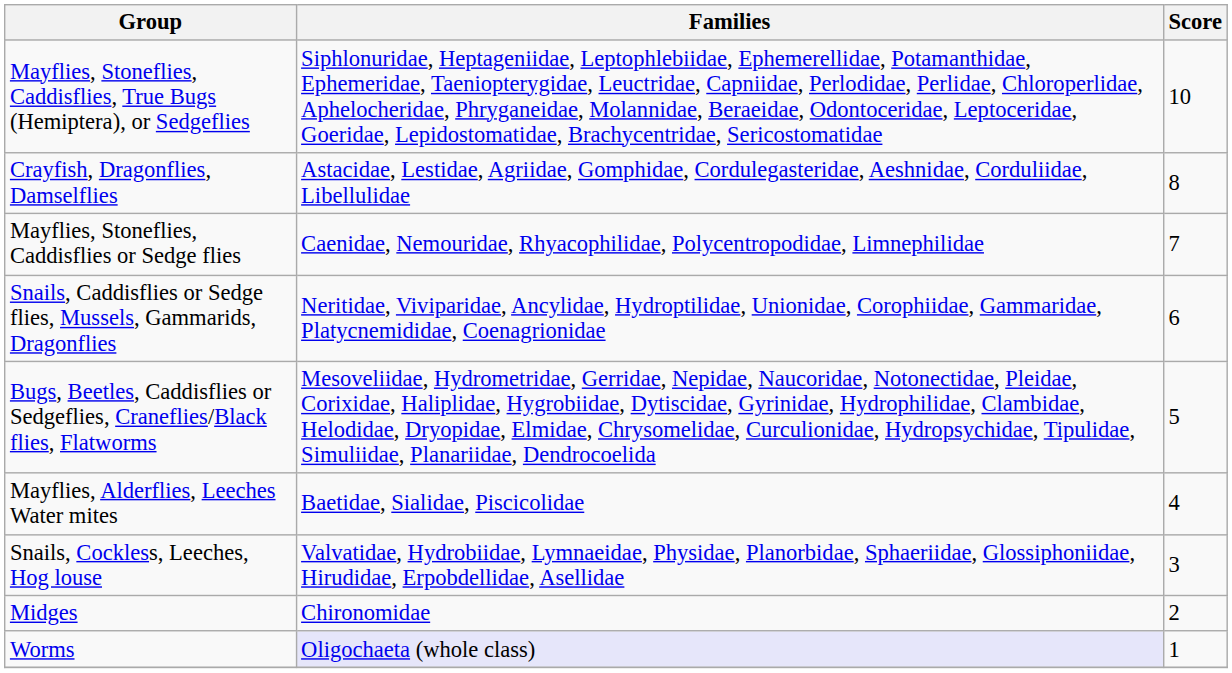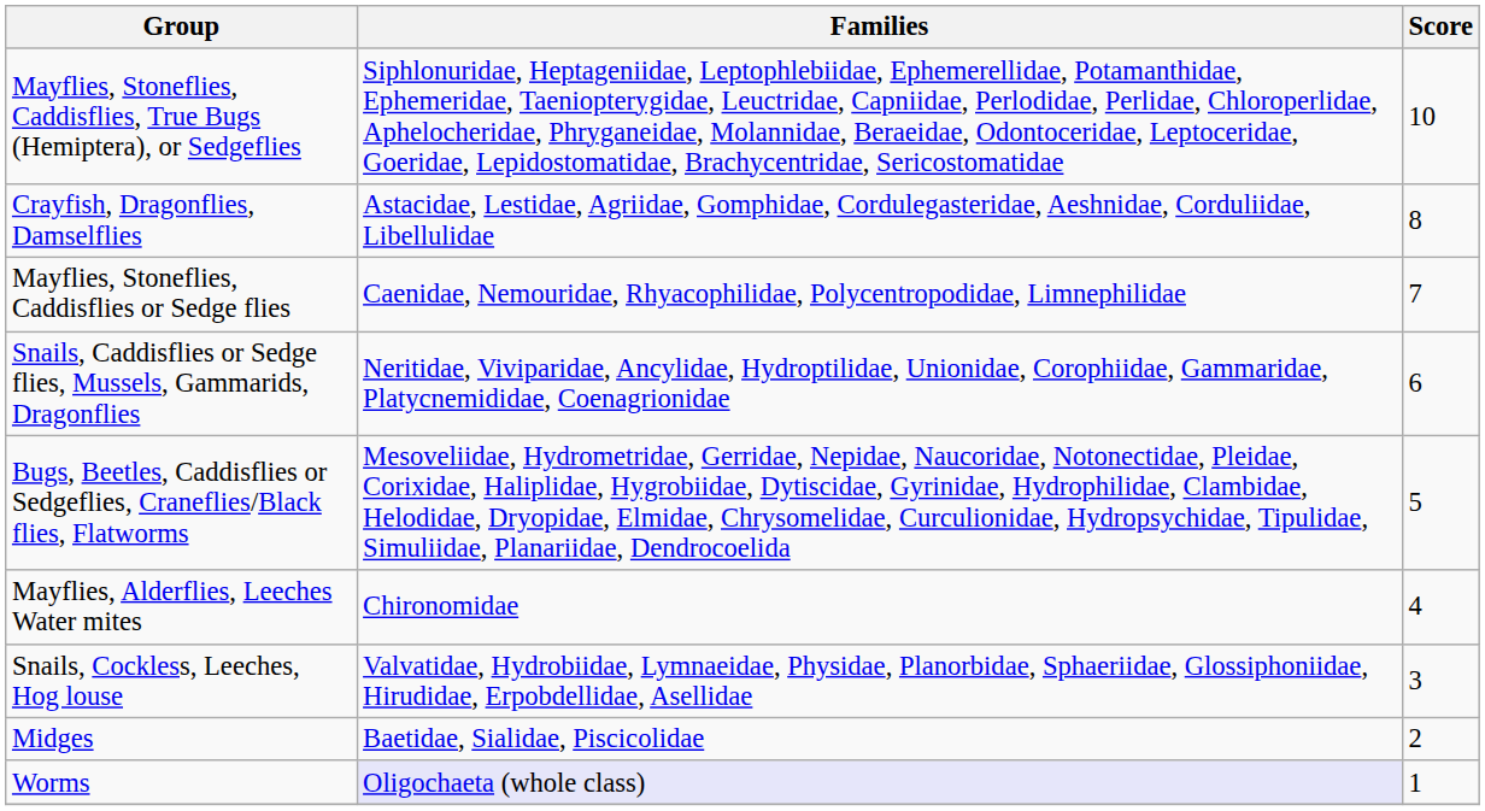 <table class="wikitable">
 <tr>
 <th>Group</th>
 <th>Families</th>
 <th>Score</th>
 </tr>
 <tr>
 <td><a href='#'>Mayflies</a>, <a href='#'>Stoneflies</a>, <a href='#'>Caddisflies</a>, <a href='#'>True Bugs</a> (Hemiptera), or <a href='#'>Sedgeflies</a></td>
 <td><a href='#'>Siphlonuridae</a>, <a href='#'>Heptageniidae</a>, <a href='#'>Leptophlebiidae</a>, <a href='#'>Ephemerellidae</a>, <a href='#'>Potamanthidae</a>, <a href='#'>Ephemeridae</a>, <a href='#'>Taeniopterygidae</a>, <a href='#'>Leuctridae</a>, <a href='#'>Capniidae</a>, <a href='#'>Perlodidae</a>, <a href='#'>Perlidae</a>, <a href='#'>Chloroperlidae</a>, <a href='#'>Aphelocheridae</a>, <a href='#'>Phryganeidae</a>, <a href='#'>Molannidae</a>, <a href='#'>Beraeidae</a>, <a href='#'>Odontoceridae</a>, <a href='#'>Leptoceridae</a>, <a href='#'>Goeridae</a>, <a href='#'>Lepidostomatidae</a>, <a href='#'>Brachycentridae</a>, <a href='#'>Sericostomatidae</a></td>
 <td>10</td>
 </tr>
 <tr>
 <td><a href='#'>Crayfish</a>, <a href='#'>Dragonflies</a>, <a href='#'>Damselflies</a></td>
 <td><a href='#'>Astacidae</a>, <a href='#'>Lestidae</a>, <a href='#'>Agriidae</a>, <a href='#'>Gomphidae</a>, <a href='#'>Cordulegasteridae</a>, <a href='#'>Aeshnidae</a>, <a href='#'>Corduliidae</a>, <a href='#'>Libellulidae</a></td>
 <td>8</td>
 </tr>
 <tr>
 <td>Mayflies, Stoneflies, Caddisflies or Sedge flies</td>
 <td><a href='#'>Caenidae</a>, <a href='#'>Nemouridae</a>, <a href='#'>Rhyacophilidae</a>, <a href='#'>Polycentropodidae</a>, <a href='#'>Limnephilidae</a></td>
 <td>7</td>
 </tr>
 <tr>
 <td><a href='#'>Snails</a>, Caddisflies or Sedge flies, <a href='#'>Mussels</a>, Gammarids, <a href='#'>Dragonflies</a></td>
 <td><a href='#'>Neritidae</a>, <a href='#'>Viviparidae</a>, <a href='#'>Ancylidae</a>, <a href='#'>Hydroptilidae</a>, <a href='#'>Unionidae</a>, <a href='#'>Corophiidae</a>, <a href='#'>Gammaridae</a>, <a href='#'>Platycnemididae</a>, <a href='#'>Coenagrionidae</a></td>
 <td>6</td>
 </tr>
 <tr>
 <td><a href='#'>Bugs</a>, <a href='#'>Beetles</a>, Caddisflies or Sedgeflies, <a href='#'>Craneflies</a>/<a href='#'>Black flies</a>, <a href='#'>Flatworms</a></td>
 <td><a href='#'>Mesoveliidae</a>, <a href='#'>Hydrometridae</a>, <a href='#'>Gerridae</a>, <a href='#'>Nepidae</a>, <a href='#'>Naucoridae</a>, <a href='#'>Notonectidae</a>, <a href='#'>Pleidae</a>, <a href='#'>Corixidae</a>, <a href='#'>Haliplidae</a>, <a href='#'>Hygrobiidae</a>, <a href='#'>Dytiscidae</a>, <a href='#'>Gyrinidae</a>, <a href='#'>Hydrophilidae</a>, <a href='#'>Clambidae</a>, <a href='#'>Helodidae</a>, <a href='#'>Dryopidae</a>, <a href='#'>Elmidae</a>, <a href='#'>Chrysomelidae</a>, <a href='#'>Curculionidae</a>, <a href='#'>Hydropsychidae</a>, <a href='#'>Tipulidae</a>, <a href='#'>Simuliidae</a>, <a href='#'>Planariidae</a>, <a href='#'>Dendrocoelida</a></td>
 <td>5</td>
 </tr>
 <tr>
 <td>Mayflies, <a href='#'>Alderflies</a>, <a href='#'>Leeches</a> Water mites</td>
-<td><a href='#'>Baetidae</a>, <a href='#'>Sialidae</a>, <a href='#'>Piscicolidae</a></td>
+<td><a href='#'>Chironomidae</a></td>
 <td>4</td>
 </tr>
 <tr>
 <td>Snails, <a href='#'>Cockles</a>s, Leeches, <a href='#'>Hog louse</a></td>
 <td><a href='#'>Valvatidae</a>, <a href='#'>Hydrobiidae</a>, <a href='#'>Lymnaeidae</a>, <a href='#'>Physidae</a>, <a href='#'>Planorbidae</a>, <a href='#'>Sphaeriidae</a>, <a href='#'>Glossiphoniidae</a>, <a href='#'>Hirudidae</a>, <a href='#'>Erpobdellidae</a>, <a href='#'>Asellidae</a></td>
 <td>3</td>
 </tr>
 <tr>
 <td><a href='#'>Midges</a></td>
-<td><a href='#'>Chironomidae</a></td>
+<td><a href='#'>Baetidae</a>, <a href='#'>Sialidae</a>, <a href='#'>Piscicolidae</a></td>
 <td>2</td>
 </tr>
 <tr>
 <td><a href='#'>Worms</a></td>
 <td style="background: lavender;"><a href='#'>Oligochaeta</a> (whole class)</td>
 <td>1</td>
 </tr>
 <tr>
 </tr>
 </table>
